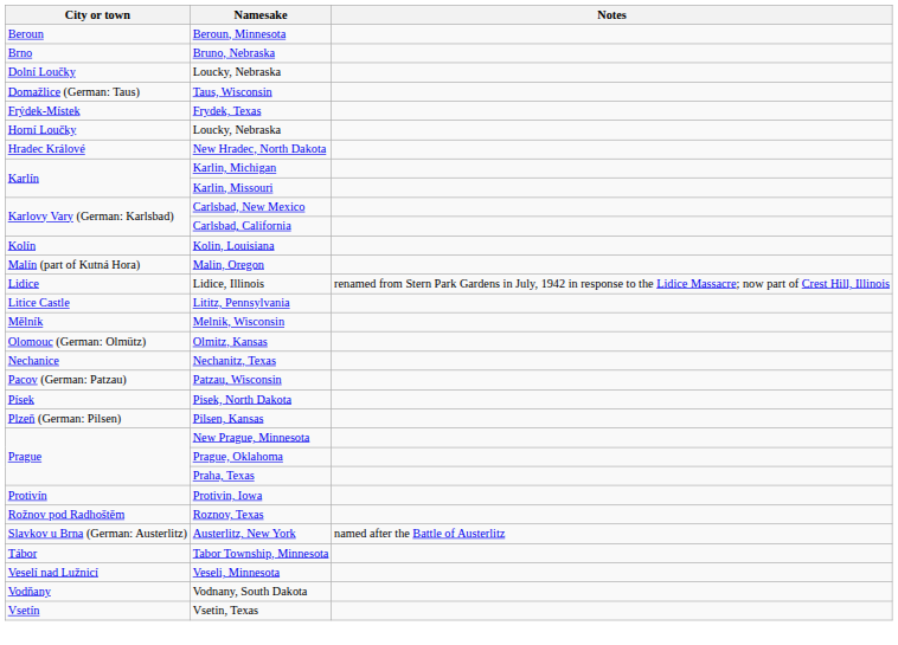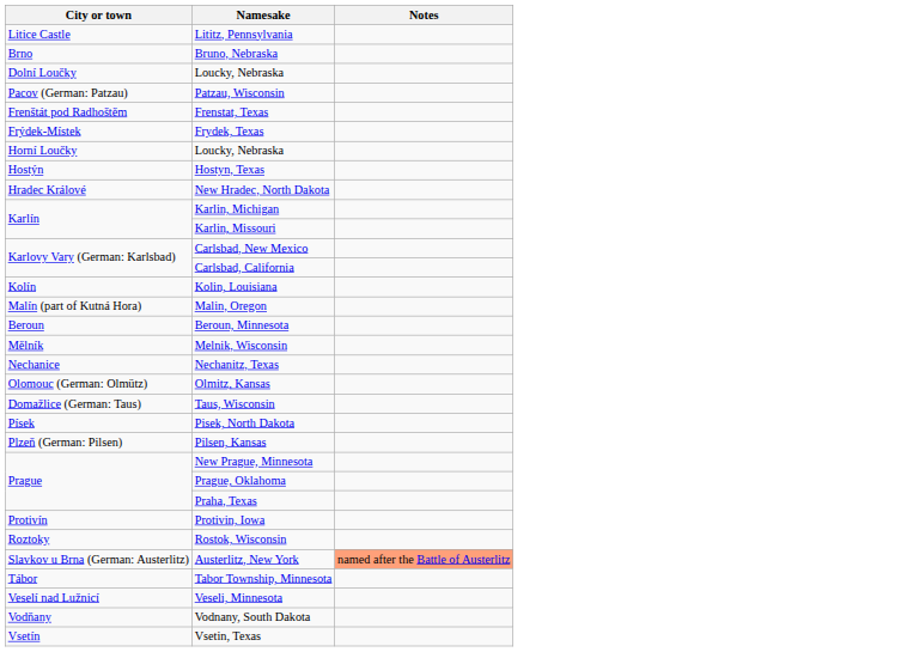 <table class="wikitable">
 <tr>
 <th>City or town</th>
 <th>Namesake</th>
 <th>Notes</th>
 </tr>
 <tr>
-<td><a href='#'>Beroun</a></td>
-<td><a href='#'>Beroun, Minnesota</a></td>
-<td> </td>
+<td><a href='#'>Litice Castle</a></td>
+<td><a href='#'>Lititz, Pennsylvania</a></td>
+<td></td>
 </tr>
 <tr>
 <td><a href='#'>Brno</a></td>
 <td><a href='#'>Bruno, Nebraska</a></td>
 <td></td>
 </tr>
 <tr>
 <td><a href='#'>Dolní Loučky</a></td>
 <td>Loucky, Nebraska</td>
 <td></td>
 </tr>
 <tr>
-<td><a href='#'>Domažlice</a> (German: Taus)</td>
-<td><a href='#'>Taus, Wisconsin</a></td>
+<td><a href='#'>Pacov</a> (German: Patzau)</td>
+<td><a href='#'>Patzau, Wisconsin</a></td>
+<td></td>
+</tr>
+<tr>
+<td><a href='#'>Frenštát pod Radhoštěm</a></td>
+<td><a href='#'>Frenstat, Texas</a></td>
 <td></td>
 </tr>
 <tr>
 <td><a href='#'>Frýdek-Místek</a></td>
 <td><a href='#'>Frydek, Texas</a></td>
 <td></td>
 </tr>
 <tr>
 <td><a href='#'>Horní Loučky</a></td>
 <td>Loucky, Nebraska</td>
+<td></td>
+</tr>
+<tr>
+<td><a href='#'>Hostýn</a></td>
+<td><a href='#'>Hostyn, Texas</a></td>
 <td></td>
 </tr>
 <tr>
 <td><a href='#'>Hradec Králové</a></td>
 <td><a href='#'>New Hradec, North Dakota</a></td>
 <td></td>
 </tr>
 <tr>
 <td rowspan =2><a href='#'>Karlín</a></td>
 <td><a href='#'>Karlin, Michigan</a></td>
 <td> </td>
 </tr>
 <tr>
 <td><a href='#'>Karlin, Missouri</a></td>
 <td> </td>
 </tr>
 <tr>
 <td rowspan =2><a href='#'>Karlovy Vary</a> (German: Karlsbad)</td>
 <td><a href='#'>Carlsbad, New Mexico</a></td>
 <td> </td>
 </tr>
 <tr>
 <td><a href='#'>Carlsbad, California</a></td>
 <td></td>
 </tr>
 <tr>
 <td><a href='#'>Kolín</a></td>
 <td><a href='#'>Kolin, Louisiana</a></td>
 <td></td>
 </tr>
 <tr>
 <td><a href='#'>Malín</a> (part of Kutná Hora)</td>
 <td><a href='#'>Malin, Oregon</a></td>
 <td></td>
 </tr>
 <tr>
-<td><a href='#'>Lidice</a></td>
-<td>Lidice, Illinois</td>
-<td>renamed from Stern Park Gardens in July, 1942 in response to the <a href='#'>Lidice Massacre</a>; now part of <a href='#'>Crest Hill, Illinois</a></td>
-</tr>
-<tr>
-<td><a href='#'>Litice Castle</a></td>
-<td><a href='#'>Lititz, Pennsylvania</a></td>
-<td></td>
+<td><a href='#'>Beroun</a></td>
+<td><a href='#'>Beroun, Minnesota</a></td>
+<td> </td>
 </tr>
 <tr>
 <td><a href='#'>Mělník</a></td>
 <td><a href='#'>Melnik, Wisconsin</a></td>
+<td></td>
+</tr>
+<tr>
+<td><a href='#'>Nechanice</a></td>
+<td><a href='#'>Nechanitz, Texas</a></td>
 <td></td>
 </tr>
 <tr>
 <td><a href='#'>Olomouc</a> (German: Olmütz)</td>
 <td><a href='#'>Olmitz, Kansas</a></td>
 <td></td>
 </tr>
 <tr>
-<td><a href='#'>Nechanice</a></td>
-<td><a href='#'>Nechanitz, Texas</a></td>
-<td></td>
-</tr>
-<tr>
-<td><a href='#'>Pacov</a> (German: Patzau)</td>
-<td><a href='#'>Patzau, Wisconsin</a></td>
+<td><a href='#'>Domažlice</a> (German: Taus)</td>
+<td><a href='#'>Taus, Wisconsin</a></td>
 <td></td>
 </tr>
 <tr>
 <td><a href='#'>Písek</a></td>
 <td><a href='#'>Pisek, North Dakota</a></td>
 <td></td>
 </tr>
 <tr>
 <td><a href='#'>Plzeň</a> (German: Pilsen)</td>
 <td><a href='#'>Pilsen, Kansas</a></td>
 <td></td>
 </tr>
 <tr>
 <td rowspan = 3><a href='#'>Prague</a></td>
 <td><a href='#'>New Prague, Minnesota</a></td>
 <td></td>
 </tr>
 <tr>
 <td><a href='#'>Prague, Oklahoma</a></td>
 <td> </td>
 </tr>
 <tr>
 <td><a href='#'>Praha, Texas</a></td>
 <td> </td>
 </tr>
 <tr>
 <td><a href='#'>Protivín</a></td>
 <td><a href='#'>Protivin, Iowa</a></td>
 <td></td>
 </tr>
 <tr>
-<td><a href='#'>Rožnov pod Radhoštěm</a></td>
-<td><a href='#'>Roznov, Texas</a></td>
+<td><a href='#'>Roztoky</a></td>
+<td><a href='#'>Rostok, Wisconsin</a></td>
 <td></td>
 </tr>
 <tr>
 <td><a href='#'>Slavkov u Brna</a> (German: Austerlitz)</td>
 <td><a href='#'>Austerlitz, New York</a></td>
-<td> named after the <a href='#'>Battle of Austerlitz</a></td>
+<td style="background: lightsalmon;"> named after the <a href='#'>Battle of Austerlitz</a></td>
 </tr>
 <tr>
 <td><a href='#'>Tábor</a></td>
 <td><a href='#'>Tabor Township, Minnesota</a></td>
 <td></td>
 </tr>
 <tr>
 <td><a href='#'>Veselí nad Lužnicí</a></td>
 <td><a href='#'>Veseli, Minnesota</a></td>
 <td></td>
 </tr>
 <tr>
 <td><a href='#'>Vodňany</a></td>
 <td>Vodnany, South Dakota</td>
 <td></td>
 </tr>
 <tr>
 <td><a href='#'>Vsetín</a></td>
 <td>Vsetin, Texas</td>
 <td></td>
 </tr>
 </table>
